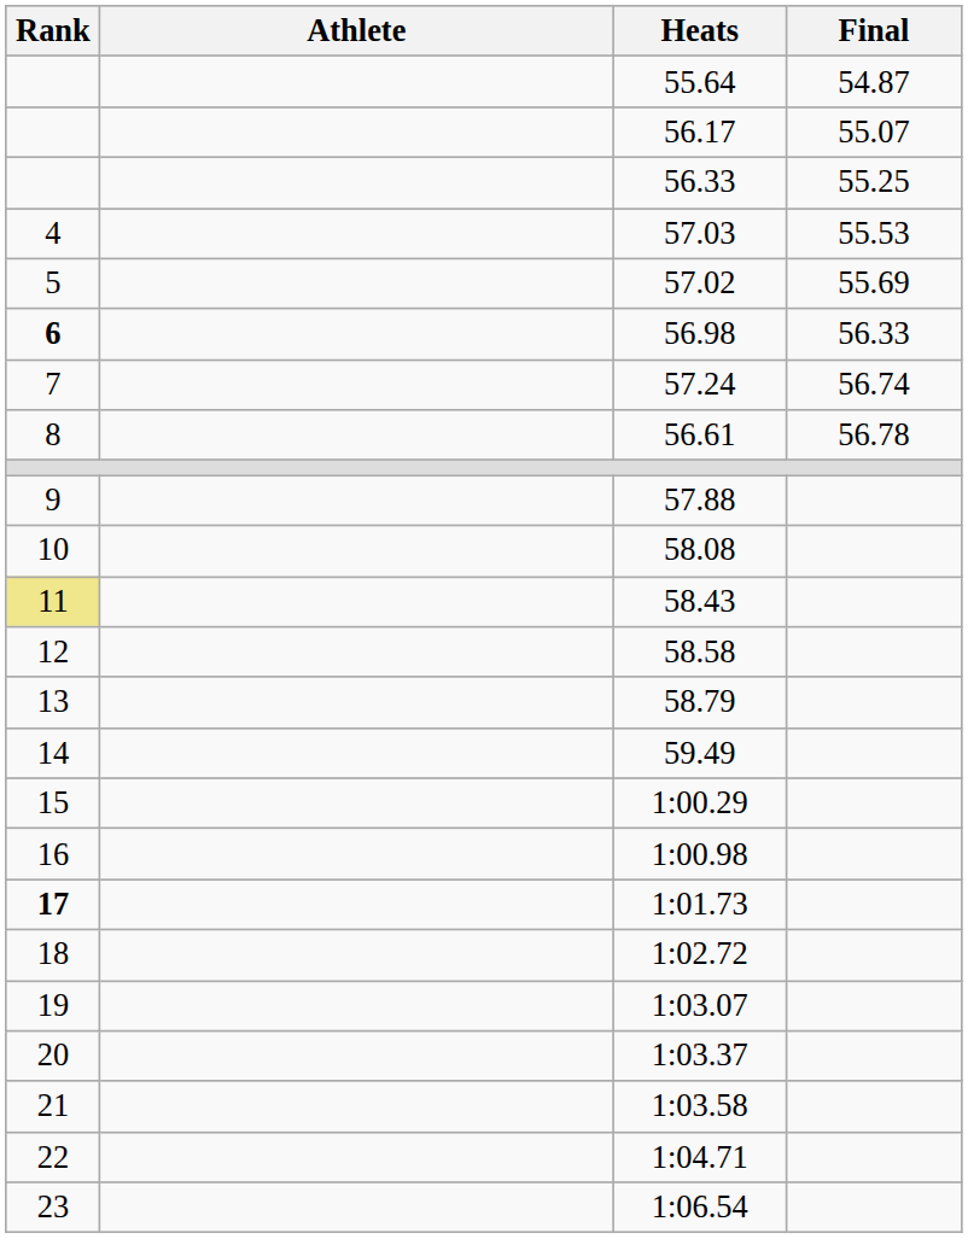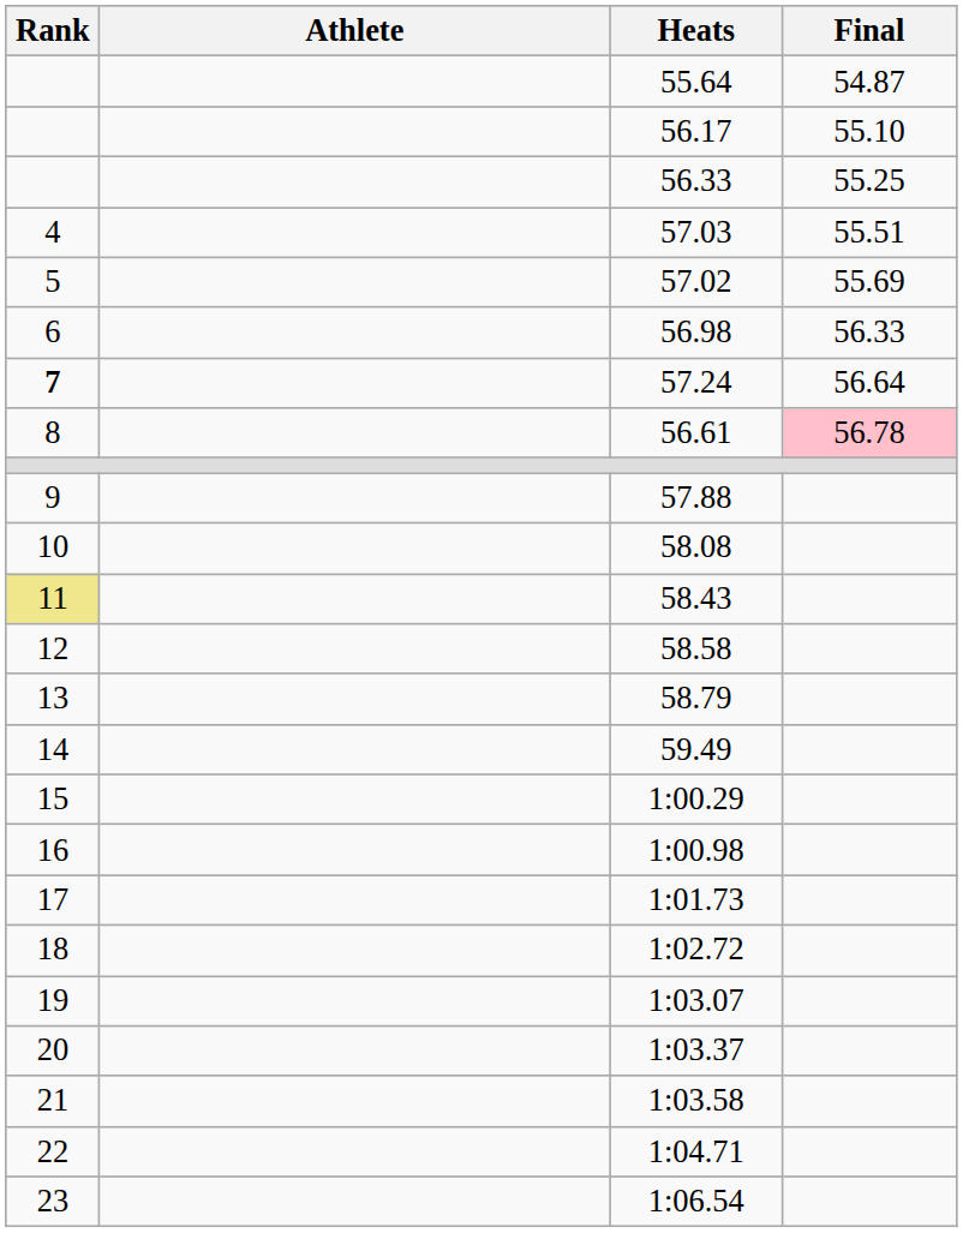 <table class=wikitable style="text-align:center">
 <tr>
 <th width=40>Rank</th>
 <th width=250>Athlete</th>
 <th width=80>Heats</th>
 <th width=80>Final</th>
 </tr>
 <tr>
 <td></td>
 <td align=left></td>
 <td>55.64</td>
 <td>54.87</td>
 </tr>
 <tr>
 <td></td>
 <td align=left></td>
 <td>56.17</td>
-<td>55.07</td>
+<td>55.10</td>
 </tr>
 <tr>
 <td></td>
 <td align=left></td>
 <td>56.33</td>
 <td>55.25</td>
 </tr>
 <tr>
 <td>4</td>
 <td align=left></td>
 <td>57.03</td>
-<td>55.53</td>
+<td>55.51</td>
 </tr>
 <tr>
 <td>5</td>
 <td align=left></td>
 <td>57.02</td>
 <td>55.69</td>
 </tr>
 <tr>
-<td><strong>6</strong></td>
+<td>6</td>
 <td align=left></td>
 <td>56.98</td>
 <td>56.33</td>
 </tr>
 <tr>
-<td>7</td>
+<td><strong>7</strong></td>
 <td align=left></td>
 <td>57.24</td>
-<td>56.74</td>
+<td>56.64</td>
 </tr>
 <tr>
 <td>8</td>
 <td align=left></td>
 <td>56.61</td>
-<td>56.78</td>
+<td style="background: pink;">56.78</td>
 </tr>
 <tr bgcolor=#DDDDDD>
 <td colspan=4></td>
 </tr>
 <tr>
 <td>9</td>
 <td align=left></td>
 <td>57.88</td>
 <td></td>
 </tr>
 <tr>
 <td>10</td>
 <td align=left></td>
 <td>58.08</td>
 <td></td>
 </tr>
 <tr>
 <td style="background: khaki;">11</td>
 <td align=left></td>
 <td>58.43</td>
 <td></td>
 </tr>
 <tr>
 <td>12</td>
 <td align=left></td>
 <td>58.58</td>
 <td></td>
 </tr>
 <tr>
 <td>13</td>
 <td align=left></td>
 <td>58.79</td>
 <td></td>
 </tr>
 <tr>
 <td>14</td>
 <td align=left></td>
 <td>59.49</td>
 <td></td>
 </tr>
 <tr>
 <td>15</td>
 <td align=left></td>
 <td>1:00.29</td>
 <td></td>
 </tr>
 <tr>
 <td>16</td>
 <td align=left></td>
 <td>1:00.98</td>
 <td></td>
 </tr>
 <tr>
-<td><strong>17</strong></td>
+<td>17</td>
 <td align=left></td>
 <td>1:01.73</td>
 <td></td>
 </tr>
 <tr>
 <td>18</td>
 <td align=left></td>
 <td>1:02.72</td>
 <td></td>
 </tr>
 <tr>
 <td>19</td>
 <td align=left></td>
 <td>1:03.07</td>
 <td></td>
 </tr>
 <tr>
 <td>20</td>
 <td align=left></td>
 <td>1:03.37</td>
 <td></td>
 </tr>
 <tr>
 <td>21</td>
 <td align=left></td>
 <td>1:03.58</td>
 <td></td>
 </tr>
 <tr>
 <td>22</td>
 <td align=left></td>
 <td>1:04.71</td>
 <td></td>
 </tr>
 <tr>
 <td>23</td>
 <td align=left></td>
 <td>1:06.54</td>
 <td></td>
 </tr>
 </table>
